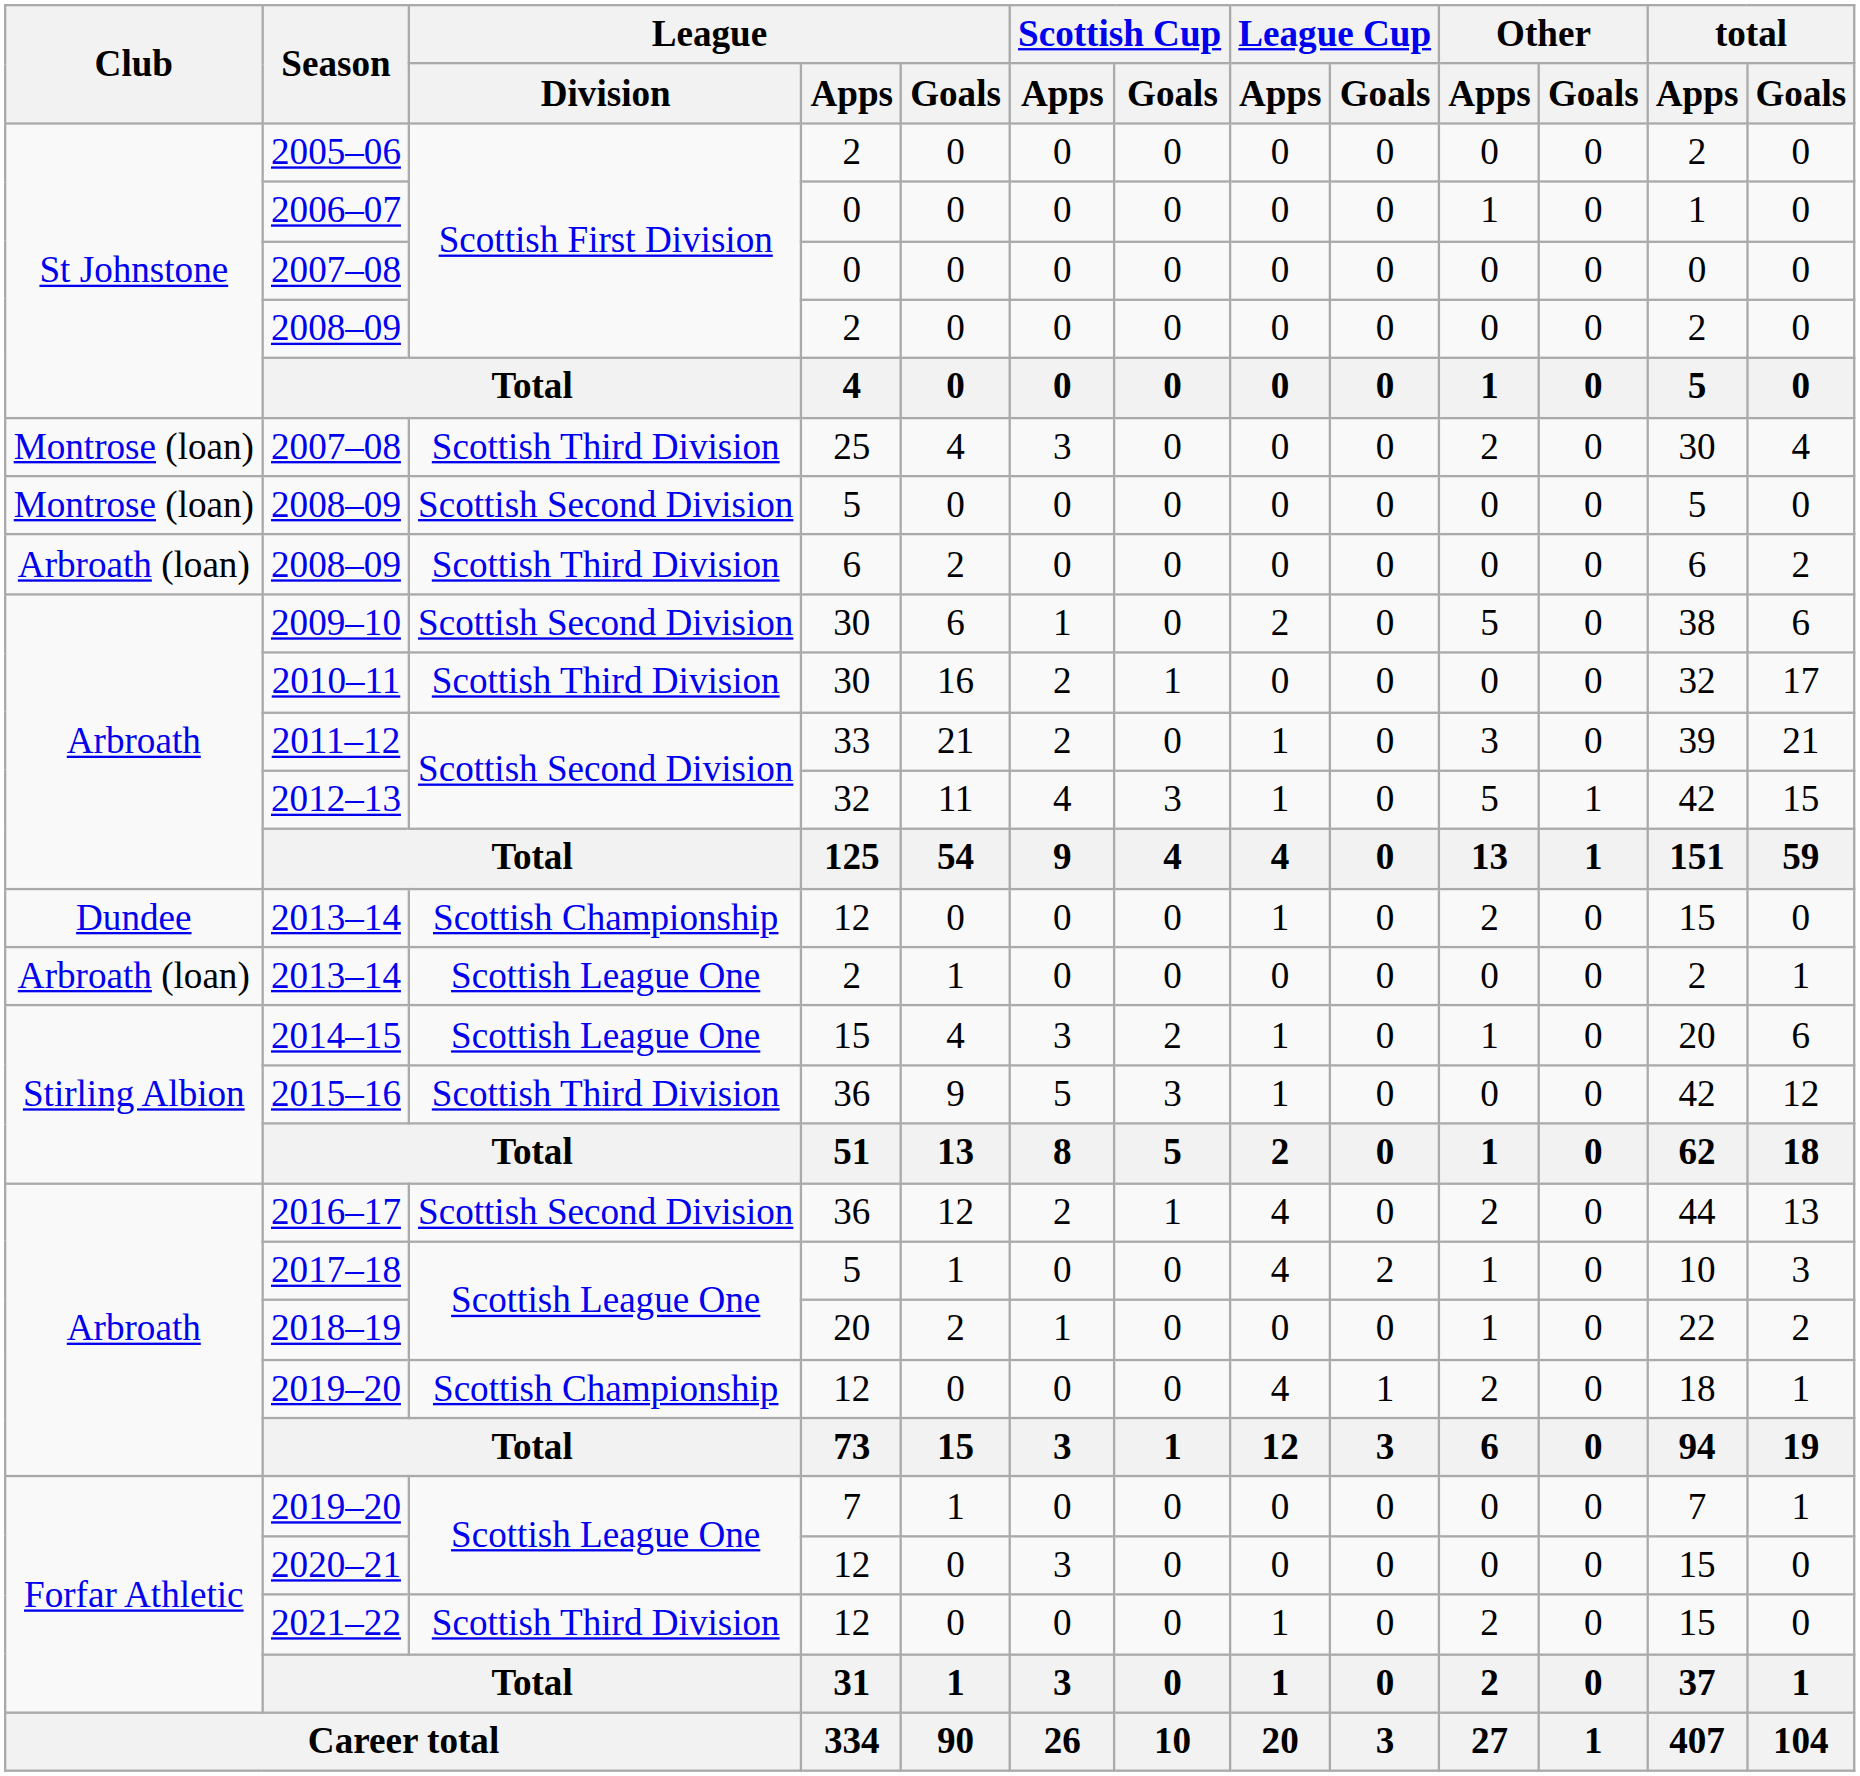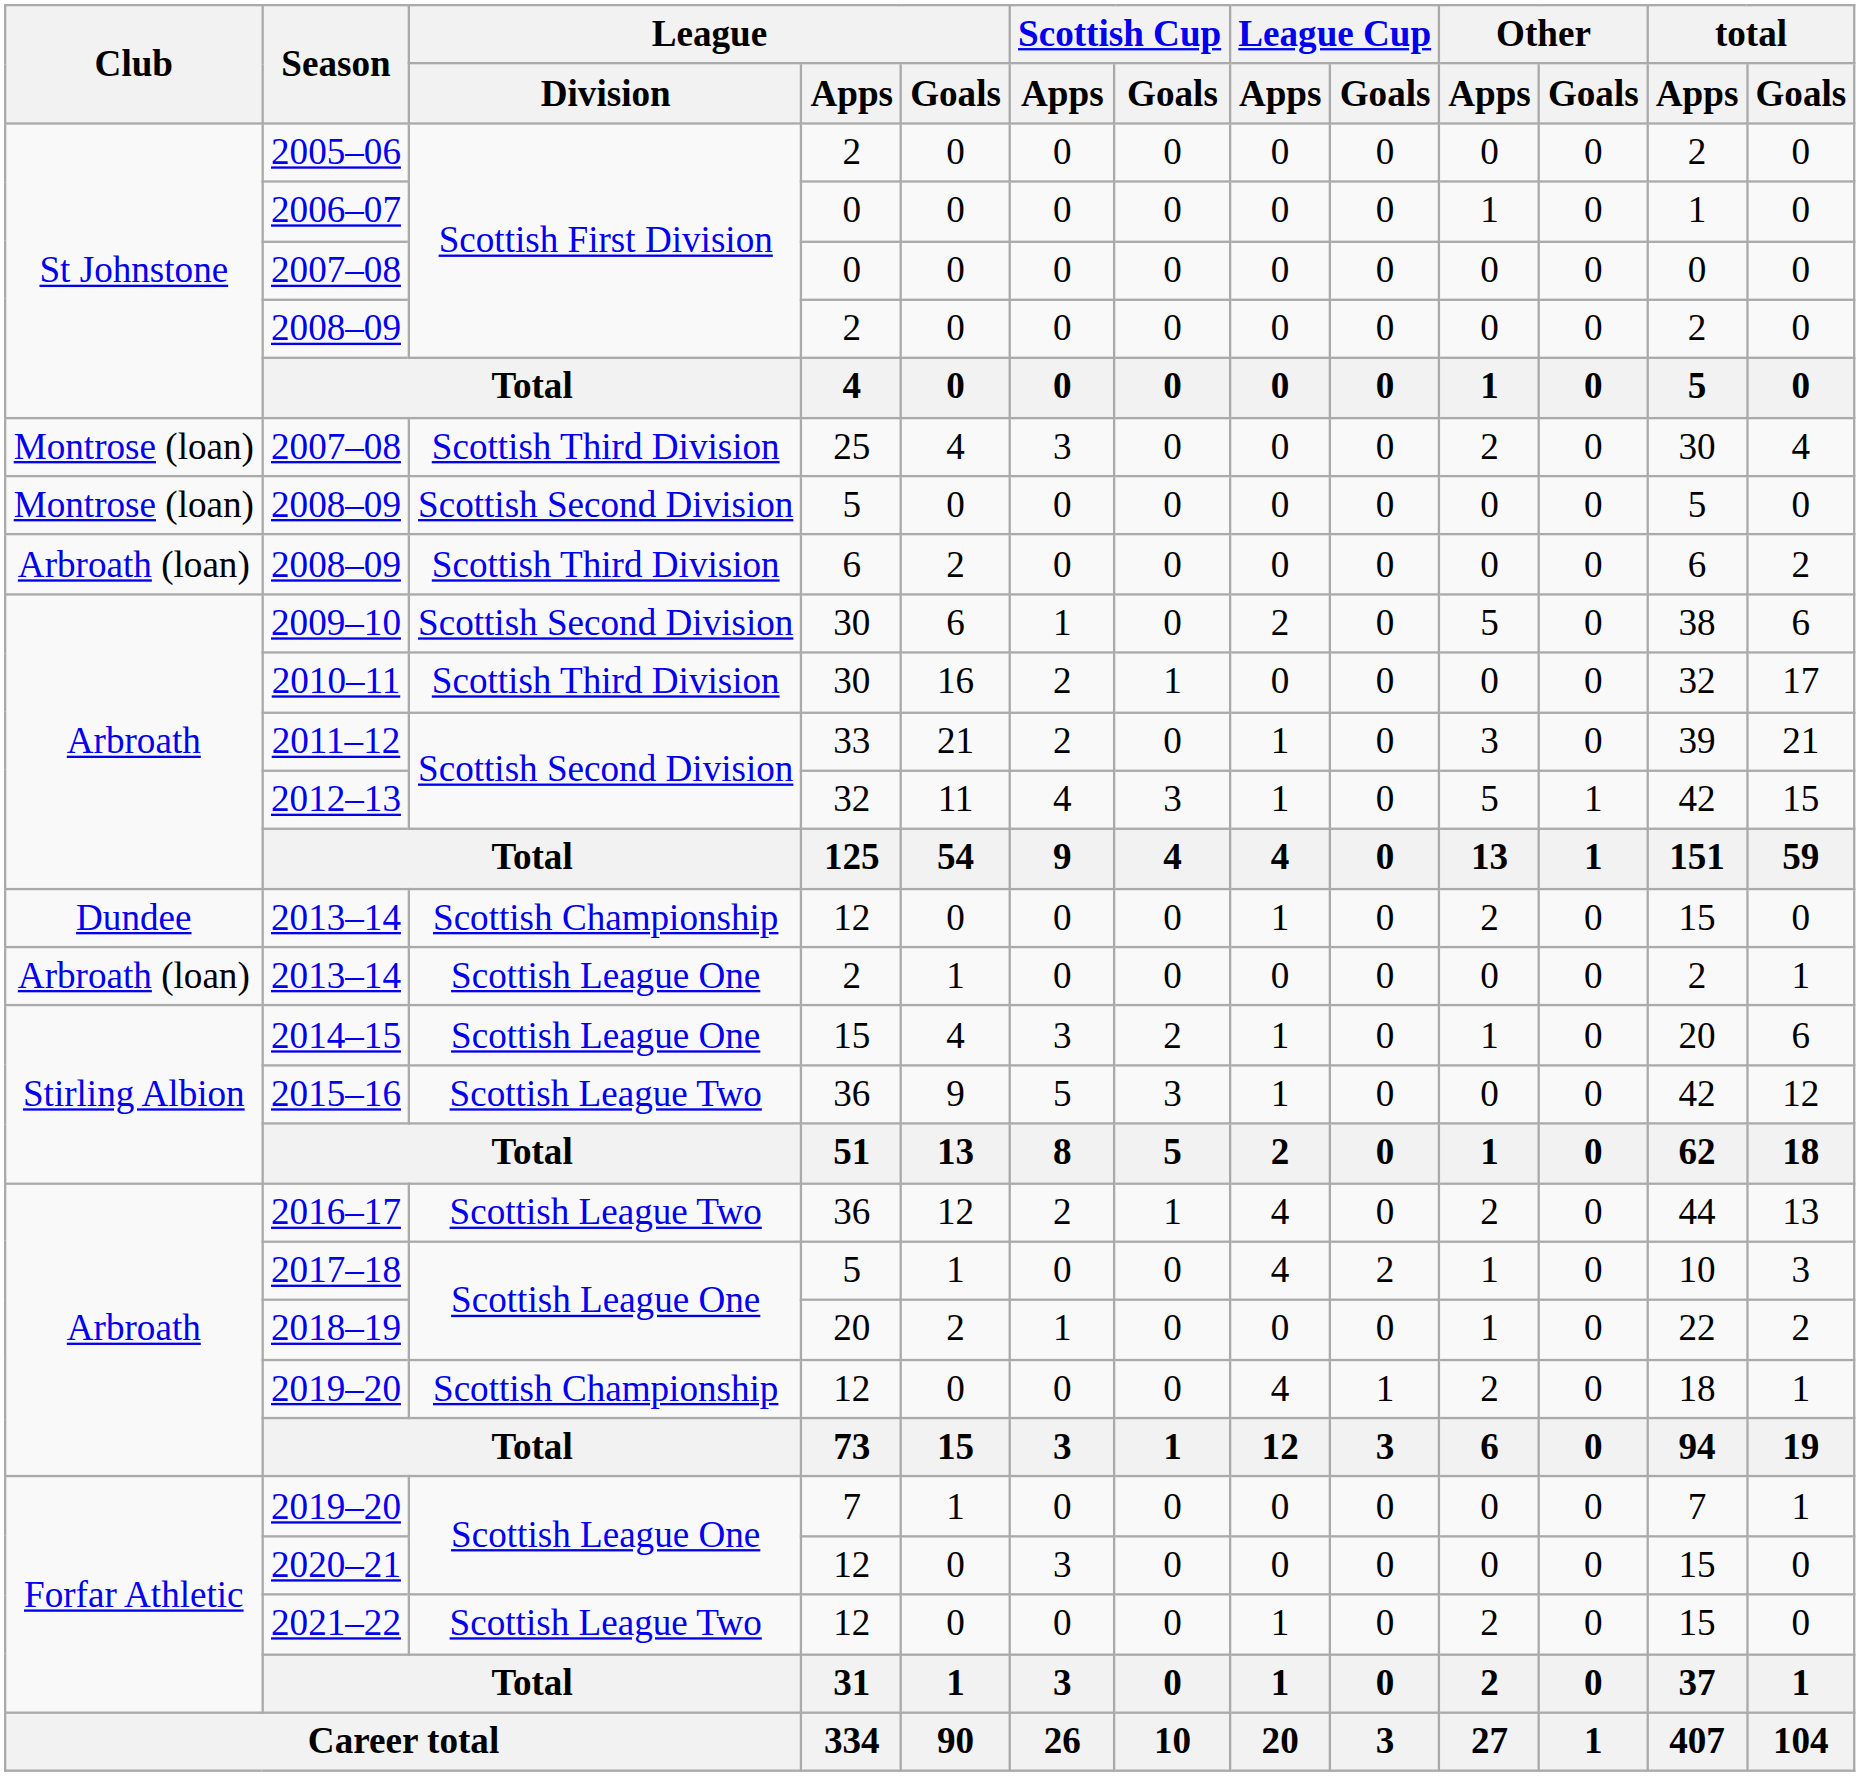 <table class="wikitable" style="text-align:center">
 <tr>
 <th rowspan="2">Club</th>
 <th rowspan="2">Season</th>
 <th colspan="3">League</th>
 <th colspan="2"><a href='#'>Scottish Cup</a></th>
 <th colspan="2"><a href='#'>League Cup</a></th>
 <th colspan="2">Other</th>
 <th colspan="2">total</th>
 </tr>
 <tr>
 <th>Division</th>
 <th>Apps</th>
 <th>Goals</th>
 <th>Apps</th>
 <th>Goals</th>
 <th>Apps</th>
 <th>Goals</th>
 <th>Apps</th>
 <th>Goals</th>
 <th>Apps</th>
 <th>Goals</th>
 </tr>
 <tr>
 <td rowspan="5"><a href='#'>St Johnstone</a></td>
 <td><a href='#'>2005–06</a></td>
 <td rowspan="4"><a href='#'>Scottish First Division</a></td>
 <td>2</td>
 <td>0</td>
 <td>0</td>
 <td>0</td>
 <td>0</td>
 <td>0</td>
 <td>0</td>
 <td>0</td>
 <td>2</td>
 <td>0</td>
 </tr>
 <tr>
 <td><a href='#'>2006–07</a></td>
 <td>0</td>
 <td>0</td>
 <td>0</td>
 <td>0</td>
 <td>0</td>
 <td>0</td>
 <td>1</td>
 <td>0</td>
 <td>1</td>
 <td>0</td>
 </tr>
 <tr>
 <td><a href='#'>2007–08</a></td>
 <td>0</td>
 <td>0</td>
 <td>0</td>
 <td>0</td>
 <td>0</td>
 <td>0</td>
 <td>0</td>
 <td>0</td>
 <td>0</td>
 <td>0</td>
 </tr>
 <tr>
 <td><a href='#'>2008–09</a></td>
 <td>2</td>
 <td>0</td>
 <td>0</td>
 <td>0</td>
 <td>0</td>
 <td>0</td>
 <td>0</td>
 <td>0</td>
 <td>2</td>
 <td>0</td>
 </tr>
 <tr>
 <th colspan="2">Total</th>
 <th>4</th>
 <th>0</th>
 <th>0</th>
 <th>0</th>
 <th>0</th>
 <th>0</th>
 <th>1</th>
 <th>0</th>
 <th>5</th>
 <th>0</th>
 </tr>
 <tr>
 <td><a href='#'>Montrose</a> (loan)</td>
 <td><a href='#'>2007–08</a></td>
 <td><a href='#'>Scottish Third Division</a></td>
 <td>25</td>
 <td>4</td>
 <td>3</td>
 <td>0</td>
 <td>0</td>
 <td>0</td>
 <td>2</td>
 <td>0</td>
 <td>30</td>
 <td>4</td>
 </tr>
 <tr>
 <td><a href='#'>Montrose</a> (loan)</td>
 <td><a href='#'>2008–09</a></td>
 <td><a href='#'>Scottish Second Division</a></td>
 <td>5</td>
 <td>0</td>
 <td>0</td>
 <td>0</td>
 <td>0</td>
 <td>0</td>
 <td>0</td>
 <td>0</td>
 <td>5</td>
 <td>0</td>
 </tr>
 <tr>
 <td><a href='#'>Arbroath</a> (loan)</td>
 <td><a href='#'>2008–09</a></td>
 <td><a href='#'>Scottish Third Division</a></td>
 <td>6</td>
 <td>2</td>
 <td>0</td>
 <td>0</td>
 <td>0</td>
 <td>0</td>
 <td>0</td>
 <td>0</td>
 <td>6</td>
 <td>2</td>
 </tr>
 <tr>
 <td rowspan="5"><a href='#'>Arbroath</a></td>
 <td><a href='#'>2009–10</a></td>
 <td><a href='#'>Scottish Second Division</a></td>
 <td>30</td>
 <td>6</td>
 <td>1</td>
 <td>0</td>
 <td>2</td>
 <td>0</td>
 <td>5</td>
 <td>0</td>
 <td>38</td>
 <td>6</td>
 </tr>
 <tr>
 <td><a href='#'>2010–11</a></td>
 <td><a href='#'>Scottish Third Division</a></td>
 <td>30</td>
 <td>16</td>
 <td>2</td>
 <td>1</td>
 <td>0</td>
 <td>0</td>
 <td>0</td>
 <td>0</td>
 <td>32</td>
 <td>17</td>
 </tr>
 <tr>
 <td><a href='#'>2011–12</a></td>
 <td rowspan="2"><a href='#'>Scottish Second Division</a></td>
 <td>33</td>
 <td>21</td>
 <td>2</td>
 <td>0</td>
 <td>1</td>
 <td>0</td>
 <td>3</td>
 <td>0</td>
 <td>39</td>
 <td>21</td>
 </tr>
 <tr>
 <td><a href='#'>2012–13</a></td>
 <td>32</td>
 <td>11</td>
 <td>4</td>
 <td>3</td>
 <td>1</td>
 <td>0</td>
 <td>5</td>
 <td>1</td>
 <td>42</td>
 <td>15</td>
 </tr>
 <tr>
 <th colspan="2">Total</th>
 <th>125</th>
 <th>54</th>
 <th>9</th>
 <th>4</th>
 <th>4</th>
 <th>0</th>
 <th>13</th>
 <th>1</th>
 <th>151</th>
 <th>59</th>
 </tr>
 <tr>
 <td><a href='#'>Dundee</a></td>
 <td><a href='#'>2013–14</a></td>
 <td><a href='#'>Scottish Championship</a></td>
 <td>12</td>
 <td>0</td>
 <td>0</td>
 <td>0</td>
 <td>1</td>
 <td>0</td>
 <td>2</td>
 <td>0</td>
 <td>15</td>
 <td>0</td>
 </tr>
 <tr>
 <td><a href='#'>Arbroath</a> (loan)</td>
 <td><a href='#'>2013–14</a></td>
 <td><a href='#'>Scottish League One</a></td>
 <td>2</td>
 <td>1</td>
 <td>0</td>
 <td>0</td>
 <td>0</td>
 <td>0</td>
 <td>0</td>
 <td>0</td>
 <td>2</td>
 <td>1</td>
 </tr>
 <tr>
 <td rowspan="3"><a href='#'>Stirling Albion</a></td>
 <td><a href='#'>2014–15</a></td>
 <td><a href='#'>Scottish League One</a></td>
 <td>15</td>
 <td>4</td>
 <td>3</td>
 <td>2</td>
 <td>1</td>
 <td>0</td>
 <td>1</td>
 <td>0</td>
 <td>20</td>
 <td>6</td>
 </tr>
 <tr>
 <td><a href='#'>2015–16</a></td>
-<td><a href='#'>Scottish Third Division</a></td>
+<td><a href='#'>Scottish League Two</a></td>
 <td>36</td>
 <td>9</td>
 <td>5</td>
 <td>3</td>
 <td>1</td>
 <td>0</td>
 <td>0</td>
 <td>0</td>
 <td>42</td>
 <td>12</td>
 </tr>
 <tr>
 <th colspan="2">Total</th>
 <th>51</th>
 <th>13</th>
 <th>8</th>
 <th>5</th>
 <th>2</th>
 <th>0</th>
 <th>1</th>
 <th>0</th>
 <th>62</th>
 <th>18</th>
 </tr>
 <tr>
 <td rowspan="5"><a href='#'>Arbroath</a></td>
 <td><a href='#'>2016–17</a></td>
-<td><a href='#'>Scottish Second Division</a></td>
+<td><a href='#'>Scottish League Two</a></td>
 <td>36</td>
 <td>12</td>
 <td>2</td>
 <td>1</td>
 <td>4</td>
 <td>0</td>
 <td>2</td>
 <td>0</td>
 <td>44</td>
 <td>13</td>
 </tr>
 <tr>
 <td><a href='#'>2017–18</a></td>
 <td rowspan=2><a href='#'>Scottish League One</a></td>
 <td>5</td>
 <td>1</td>
 <td>0</td>
 <td>0</td>
 <td>4</td>
 <td>2</td>
 <td>1</td>
 <td>0</td>
 <td>10</td>
 <td>3</td>
 </tr>
 <tr>
 <td><a href='#'>2018–19</a></td>
 <td>20</td>
 <td>2</td>
 <td>1</td>
 <td>0</td>
 <td>0</td>
 <td>0</td>
 <td>1</td>
 <td>0</td>
 <td>22</td>
 <td>2</td>
 </tr>
 <tr>
 <td><a href='#'>2019–20</a></td>
 <td><a href='#'>Scottish Championship</a></td>
 <td>12</td>
 <td>0</td>
 <td>0</td>
 <td>0</td>
 <td>4</td>
 <td>1</td>
 <td>2</td>
 <td>0</td>
 <td>18</td>
 <td>1</td>
 </tr>
 <tr>
 <th colspan="2">Total</th>
 <th>73</th>
 <th>15</th>
 <th>3</th>
 <th>1</th>
 <th>12</th>
 <th>3</th>
 <th>6</th>
 <th>0</th>
 <th>94</th>
 <th>19</th>
 </tr>
 <tr>
 <td rowspan="4"><a href='#'>Forfar Athletic</a></td>
 <td><a href='#'>2019–20</a></td>
 <td rowspan="2"><a href='#'>Scottish League One</a></td>
 <td>7</td>
 <td>1</td>
 <td>0</td>
 <td>0</td>
 <td>0</td>
 <td>0</td>
 <td>0</td>
 <td>0</td>
 <td>7</td>
 <td>1</td>
 </tr>
 <tr>
 <td><a href='#'>2020–21</a></td>
 <td>12</td>
 <td>0</td>
 <td>3</td>
 <td>0</td>
 <td>0</td>
 <td>0</td>
 <td>0</td>
 <td>0</td>
 <td>15</td>
 <td>0</td>
 </tr>
 <tr>
 <td><a href='#'>2021–22</a></td>
-<td><a href='#'>Scottish Third Division</a></td>
+<td><a href='#'>Scottish League Two</a></td>
 <td>12</td>
 <td>0</td>
 <td>0</td>
 <td>0</td>
 <td>1</td>
 <td>0</td>
 <td>2</td>
 <td>0</td>
 <td>15</td>
 <td>0</td>
 </tr>
 <tr>
 <th colspan="2">Total</th>
 <th>31</th>
 <th>1</th>
 <th>3</th>
 <th>0</th>
 <th>1</th>
 <th>0</th>
 <th>2</th>
 <th>0</th>
 <th>37</th>
 <th>1</th>
 </tr>
 <tr>
 <th colspan="3">Career total</th>
 <th>334</th>
 <th>90</th>
 <th>26</th>
 <th>10</th>
 <th>20</th>
 <th>3</th>
 <th>27</th>
 <th>1</th>
 <th>407</th>
 <th>104</th>
 </tr>
 </table>
